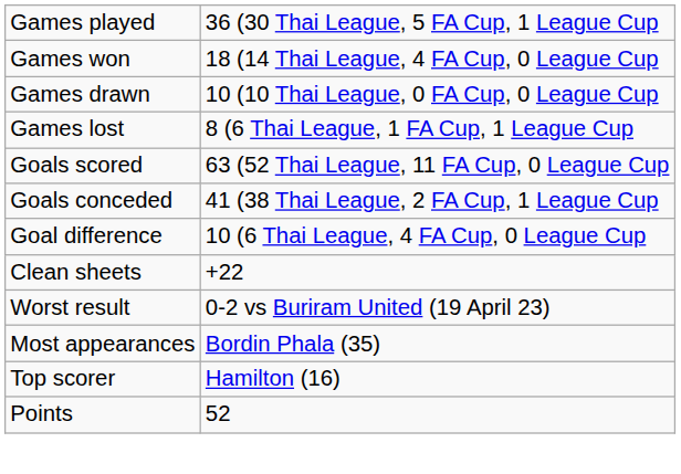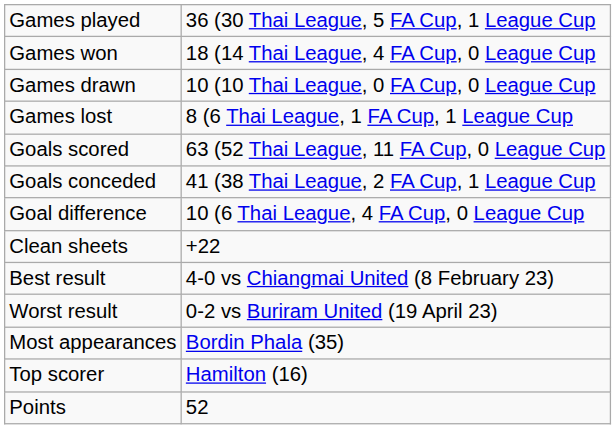 <table class="wikitable">
 <tr>
 <td>Games played</td>
 <td>36 (30 <a href='#'>Thai League</a>, 5 <a href='#'>FA Cup</a>, 1 <a href='#'>League Cup</a></td>
 </tr>
 <tr>
 <td>Games won</td>
 <td>18 (14 <a href='#'>Thai League</a>, 4 <a href='#'>FA Cup</a>, 0 <a href='#'>League Cup</a></td>
 </tr>
 <tr>
 <td>Games drawn</td>
 <td>10 (10 <a href='#'>Thai League</a>, 0 <a href='#'>FA Cup</a>, 0 <a href='#'>League Cup</a></td>
 </tr>
 <tr>
 <td>Games lost</td>
 <td>8 (6 <a href='#'>Thai League</a>, 1 <a href='#'>FA Cup</a>, 1 <a href='#'>League Cup</a></td>
 </tr>
 <tr>
 <td>Goals scored</td>
 <td>63 (52 <a href='#'>Thai League</a>, 11 <a href='#'>FA Cup</a>, 0 <a href='#'>League Cup</a></td>
 </tr>
 <tr>
 <td>Goals conceded</td>
 <td>41 (38 <a href='#'>Thai League</a>, 2 <a href='#'>FA Cup</a>, 1 <a href='#'>League Cup</a></td>
 </tr>
 <tr>
 <td>Goal difference</td>
 <td>10 (6 <a href='#'>Thai League</a>, 4 <a href='#'>FA Cup</a>, 0 <a href='#'>League Cup</a></td>
 </tr>
 <tr>
 <td>Clean sheets</td>
 <td>+22</td>
 </tr>
 <tr>
+<td>Best result</td>
+<td>4-0 vs <a href='#'>Chiangmai United</a> (8 February 23)</td>
+</tr>
+<tr>
 <td>Worst result</td>
 <td>0-2 vs <a href='#'>Buriram United</a> (19 April 23)</td>
 </tr>
 <tr>
 <td>Most appearances</td>
 <td><a href='#'>Bordin Phala</a> (35)</td>
 </tr>
 <tr>
 <td>Top scorer</td>
 <td><a href='#'>Hamilton</a> (16)</td>
 </tr>
 <tr>
 <td>Points</td>
 <td>52</td>
 </tr>
 </table>
